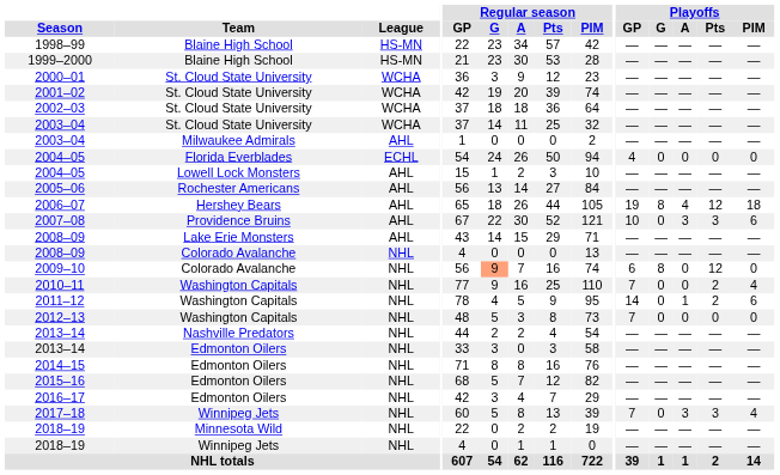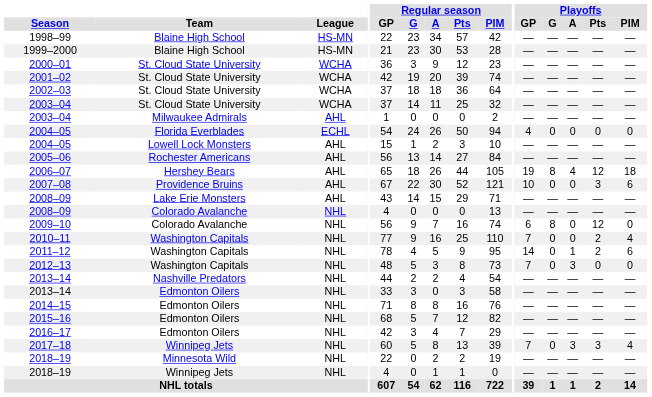 <table border="0" cellpadding="1" cellspacing="0" style="text-align:center; width:60em">
 <tr bgcolor="#e0e0e0">
 <th colspan="3"  bgcolor="#ffffff"></th>
 <th rowspan="99" bgcolor="#ffffff"></th>
 <th colspan="5"><a href='#'>Regular season</a></th>
 <th rowspan="99" bgcolor="#ffffff"></th>
 <th colspan="5"><a href='#'>Playoffs</a></th>
 </tr>
 <tr bgcolor="#e0e0e0">
 <th><a href='#'>Season</a></th>
 <th>Team</th>
 <th>League</th>
 <th>GP</th>
 <th><a href='#'>G</a></th>
 <th><a href='#'>A</a></th>
 <th><a href='#'>Pts</a></th>
 <th><a href='#'>PIM</a></th>
 <th>GP</th>
 <th>G</th>
 <th>A</th>
 <th>Pts</th>
 <th>PIM</th>
 </tr>
 <tr>
 <td>1998–99</td>
 <td><a href='#'>Blaine High School</a></td>
 <td><a href='#'>HS-MN</a></td>
 <td>22</td>
 <td>23</td>
 <td>34</td>
 <td>57</td>
 <td>42</td>
 <td>—</td>
 <td>—</td>
 <td>—</td>
 <td>—</td>
 <td>—</td>
 </tr>
 <tr bgcolor="#f0f0f0">
 <td>1999–2000</td>
 <td>Blaine High School</td>
 <td>HS-MN</td>
 <td>21</td>
 <td>23</td>
 <td>30</td>
 <td>53</td>
 <td>28</td>
 <td>—</td>
 <td>—</td>
 <td>—</td>
 <td>—</td>
 <td>—</td>
 </tr>
 <tr>
 <td><a href='#'>2000–01</a></td>
 <td><a href='#'>St. Cloud State University</a></td>
 <td><a href='#'>WCHA</a></td>
 <td>36</td>
 <td>3</td>
 <td>9</td>
 <td>12</td>
 <td>23</td>
 <td>—</td>
 <td>—</td>
 <td>—</td>
 <td>—</td>
 <td>—</td>
 </tr>
 <tr bgcolor="#f0f0f0">
 <td><a href='#'>2001–02</a></td>
 <td>St. Cloud State University</td>
 <td>WCHA</td>
 <td>42</td>
 <td>19</td>
 <td>20</td>
 <td>39</td>
 <td>74</td>
 <td>—</td>
 <td>—</td>
 <td>—</td>
 <td>—</td>
 <td>—</td>
 </tr>
 <tr>
 <td><a href='#'>2002–03</a></td>
 <td>St. Cloud State University</td>
 <td>WCHA</td>
 <td>37</td>
 <td>18</td>
 <td>18</td>
 <td>36</td>
 <td>64</td>
 <td>—</td>
 <td>—</td>
 <td>—</td>
 <td>—</td>
 <td>—</td>
 </tr>
 <tr bgcolor="#f0f0f0">
 <td><a href='#'>2003–04</a></td>
 <td>St. Cloud State University</td>
 <td>WCHA</td>
 <td>37</td>
 <td>14</td>
 <td>11</td>
 <td>25</td>
 <td>32</td>
 <td>—</td>
 <td>—</td>
 <td>—</td>
 <td>—</td>
 <td>—</td>
 </tr>
 <tr>
 <td><a href='#'>2003–04</a></td>
 <td><a href='#'>Milwaukee Admirals</a></td>
 <td><a href='#'>AHL</a></td>
 <td>1</td>
 <td>0</td>
 <td>0</td>
 <td>0</td>
 <td>2</td>
 <td>—</td>
 <td>—</td>
 <td>—</td>
 <td>—</td>
 <td>—</td>
 </tr>
 <tr bgcolor="#f0f0f0">
 <td><a href='#'>2004–05</a></td>
 <td><a href='#'>Florida Everblades</a></td>
 <td><a href='#'>ECHL</a></td>
 <td>54</td>
 <td>24</td>
 <td>26</td>
 <td>50</td>
 <td>94</td>
 <td>4</td>
 <td>0</td>
 <td>0</td>
 <td>0</td>
 <td>0</td>
 </tr>
 <tr>
 <td><a href='#'>2004–05</a></td>
 <td><a href='#'>Lowell Lock Monsters</a></td>
 <td>AHL</td>
 <td>15</td>
 <td>1</td>
 <td>2</td>
 <td>3</td>
 <td>10</td>
 <td>—</td>
 <td>—</td>
 <td>—</td>
 <td>—</td>
 <td>—</td>
 </tr>
 <tr bgcolor="#f0f0f0">
 <td><a href='#'>2005–06</a></td>
 <td><a href='#'>Rochester Americans</a></td>
 <td>AHL</td>
 <td>56</td>
 <td>13</td>
 <td>14</td>
 <td>27</td>
 <td>84</td>
 <td>—</td>
 <td>—</td>
 <td>—</td>
 <td>—</td>
 <td>—</td>
 </tr>
 <tr>
 <td><a href='#'>2006–07</a></td>
 <td><a href='#'>Hershey Bears</a></td>
 <td>AHL</td>
 <td>65</td>
 <td>18</td>
 <td>26</td>
 <td>44</td>
 <td>105</td>
 <td>19</td>
 <td>8</td>
 <td>4</td>
 <td>12</td>
 <td>18</td>
 </tr>
 <tr bgcolor="#f0f0f0">
 <td><a href='#'>2007–08</a></td>
 <td><a href='#'>Providence Bruins</a></td>
 <td>AHL</td>
 <td>67</td>
 <td>22</td>
 <td>30</td>
 <td>52</td>
 <td>121</td>
 <td>10</td>
 <td>0</td>
-<td>3</td>
+<td>0</td>
 <td>3</td>
 <td>6</td>
 </tr>
 <tr>
 <td><a href='#'>2008–09</a></td>
 <td><a href='#'>Lake Erie Monsters</a></td>
 <td>AHL</td>
 <td>43</td>
 <td>14</td>
 <td>15</td>
 <td>29</td>
 <td>71</td>
 <td>—</td>
 <td>—</td>
 <td>—</td>
 <td>—</td>
 <td>—</td>
 </tr>
 <tr bgcolor="#f0f0f0">
 <td><a href='#'>2008–09</a></td>
 <td><a href='#'>Colorado Avalanche</a></td>
 <td><a href='#'>NHL</a></td>
 <td>4</td>
 <td>0</td>
 <td>0</td>
 <td>0</td>
 <td>13</td>
 <td>—</td>
 <td>—</td>
 <td>—</td>
 <td>—</td>
 <td>—</td>
 </tr>
 <tr>
 <td><a href='#'>2009–10</a></td>
 <td>Colorado Avalanche</td>
 <td>NHL</td>
 <td>56</td>
-<td style="background: lightsalmon;">9</td>
+<td>9</td>
 <td>7</td>
 <td>16</td>
 <td>74</td>
 <td>6</td>
 <td>8</td>
 <td>0</td>
 <td>12</td>
 <td>0</td>
 </tr>
 <tr bgcolor="#f0f0f0">
 <td><a href='#'>2010–11</a></td>
 <td><a href='#'>Washington Capitals</a></td>
 <td>NHL</td>
 <td>77</td>
 <td>9</td>
 <td>16</td>
 <td>25</td>
 <td>110</td>
 <td>7</td>
 <td>0</td>
 <td>0</td>
 <td>2</td>
 <td>4</td>
 </tr>
 <tr>
 <td><a href='#'>2011–12</a></td>
 <td>Washington Capitals</td>
 <td>NHL</td>
 <td>78</td>
 <td>4</td>
 <td>5</td>
 <td>9</td>
 <td>95</td>
 <td>14</td>
 <td>0</td>
 <td>1</td>
 <td>2</td>
 <td>6</td>
 </tr>
 <tr bgcolor="#f0f0f0">
 <td><a href='#'>2012–13</a></td>
 <td>Washington Capitals</td>
 <td>NHL</td>
 <td>48</td>
 <td>5</td>
 <td>3</td>
 <td>8</td>
 <td>73</td>
 <td>7</td>
 <td>0</td>
-<td>0</td>
+<td>3</td>
 <td>0</td>
 <td>0</td>
 </tr>
 <tr>
 <td><a href='#'>2013–14</a></td>
 <td><a href='#'>Nashville Predators</a></td>
 <td>NHL</td>
 <td>44</td>
 <td>2</td>
 <td>2</td>
 <td>4</td>
 <td>54</td>
 <td>—</td>
 <td>—</td>
 <td>—</td>
 <td>—</td>
 <td>—</td>
 </tr>
 <tr bgcolor="#f0f0f0">
 <td>2013–14</td>
 <td><a href='#'>Edmonton Oilers</a></td>
 <td>NHL</td>
 <td>33</td>
 <td>3</td>
 <td>0</td>
 <td>3</td>
 <td>58</td>
 <td>—</td>
 <td>—</td>
 <td>—</td>
 <td>—</td>
 <td>—</td>
 </tr>
 <tr>
 <td><a href='#'>2014–15</a></td>
 <td>Edmonton Oilers</td>
 <td>NHL</td>
 <td>71</td>
 <td>8</td>
 <td>8</td>
 <td>16</td>
 <td>76</td>
 <td>—</td>
 <td>—</td>
 <td>—</td>
 <td>—</td>
 <td>—</td>
 </tr>
 <tr bgcolor="#f0f0f0">
 <td><a href='#'>2015–16</a></td>
 <td>Edmonton Oilers</td>
 <td>NHL</td>
 <td>68</td>
 <td>5</td>
 <td>7</td>
 <td>12</td>
 <td>82</td>
 <td>—</td>
 <td>—</td>
 <td>—</td>
 <td>—</td>
 <td>—</td>
 </tr>
 <tr>
 <td><a href='#'>2016–17</a></td>
 <td>Edmonton Oilers</td>
 <td>NHL</td>
 <td>42</td>
 <td>3</td>
 <td>4</td>
 <td>7</td>
 <td>29</td>
 <td>—</td>
 <td>—</td>
 <td>—</td>
 <td>—</td>
 <td>—</td>
 </tr>
 <tr bgcolor="#f0f0f0">
 <td><a href='#'>2017–18</a></td>
 <td><a href='#'>Winnipeg Jets</a></td>
 <td>NHL</td>
 <td>60</td>
 <td>5</td>
 <td>8</td>
 <td>13</td>
 <td>39</td>
 <td>7</td>
 <td>0</td>
 <td>3</td>
 <td>3</td>
 <td>4</td>
 </tr>
 <tr>
 <td><a href='#'>2018–19</a></td>
 <td><a href='#'>Minnesota Wild</a></td>
 <td>NHL</td>
 <td>22</td>
 <td>0</td>
 <td>2</td>
 <td>2</td>
 <td>19</td>
 <td>—</td>
 <td>—</td>
 <td>—</td>
 <td>—</td>
 <td>—</td>
 </tr>
 <tr bgcolor="#f0f0f0">
 <td>2018–19</td>
 <td>Winnipeg Jets</td>
 <td>NHL</td>
 <td>4</td>
 <td>0</td>
 <td>1</td>
 <td>1</td>
 <td>0</td>
 <td>—</td>
 <td>—</td>
 <td>—</td>
 <td>—</td>
 <td>—</td>
 </tr>
 <tr bgcolor="#e0e0e0">
 <th colspan="3">NHL totals</th>
 <th>607</th>
 <th>54</th>
 <th>62</th>
 <th>116</th>
 <th>722</th>
 <th>39</th>
 <th>1</th>
 <th>1</th>
 <th>2</th>
 <th>14</th>
 </tr>
 </table>
